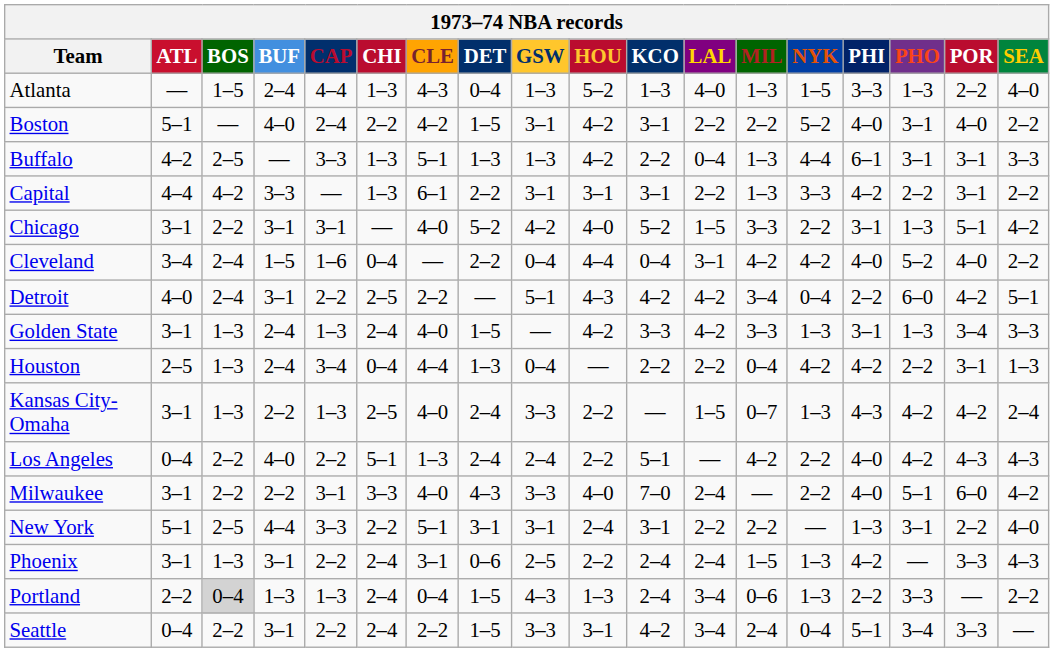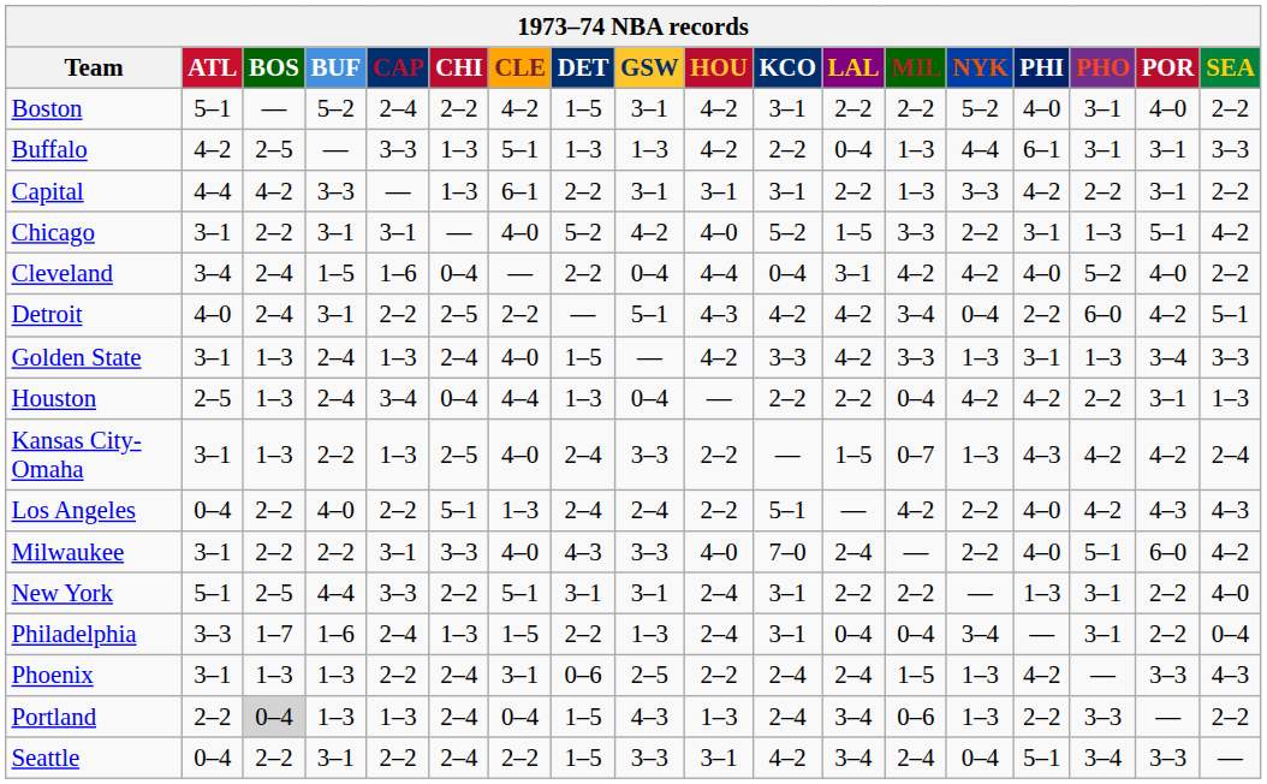 <table class="wikitable" style="font-size:95%; text-align:center;">
 <tr>
 <th colspan=18>1973–74 NBA records</th>
 </tr>
 <tr>
 <th width=100>Team</th>
 <th style="background:#C90F2E;color:#FFFFFF;width=35">ATL</th>
 <th style="background:#006400;color:#FFFFFF;width=35">BOS</th>
 <th style="background:#428FDF;color:#FFFFFF;width=35">BUF</th>
 <th style="background:#012F6D;color:#BA0C2F;width=35">CAP</th>
 <th style="background:#BA0C2F;color:#FFFFFF;width=35">CHI</th>
 <th style="background:#FFA402;color:#77222F;width=35">CLE</th>
 <th style="background:#012F6B;color:#FFFFFF;width=35">DET</th>
 <th style="background:#FFC62C;color:#012F6B;width=35">GSW</th>
 <th style="background:#BA0C2F;color:#FEC72E;width=35">HOU</th>
 <th style="background:#012F6B;color:#FFFFFF;width=35">KCO</th>
 <th style="background:#800080;color:#FFD700;width=35">LAL</th>
 <th style="background:#006400;color:#B22222;width=35">MIL</th>
 <th style="background:#003EA4;color:#E35208;width=35">NYK</th>
 <th style="background:#012268;color:#FFFFFF;width=35">PHI</th>
 <th style="background:#702F8B;color:#FA4417;width=35">PHO</th>
 <th style="background:#BA0C2F;color:#FFFFFF;width=35">POR</th>
 <th style="background:#00843D;color:#FFCD01;width=35">SEA</th>
 </tr>
 <tr>
-<td style="text-align:left;">Atlanta</td>
-<td>—</td>
-<td>1–5</td>
-<td>2–4</td>
-<td>4–4</td>
-<td>1–3</td>
-<td>4–3</td>
-<td>0–4</td>
-<td>1–3</td>
-<td>5–2</td>
-<td>1–3</td>
-<td>4–0</td>
-<td>1–3</td>
-<td>1–5</td>
-<td>3–3</td>
-<td>1–3</td>
-<td>2–2</td>
-<td>4–0</td>
-</tr>
-<tr>
 <td style="text-align:left;"><a href='#'>Boston</a></td>
 <td>5–1</td>
 <td>—</td>
-<td>4–0</td>
+<td>5–2</td>
 <td>2–4</td>
 <td>2–2</td>
 <td>4–2</td>
 <td>1–5</td>
 <td>3–1</td>
 <td>4–2</td>
 <td>3–1</td>
 <td>2–2</td>
 <td>2–2</td>
 <td>5–2</td>
 <td>4–0</td>
 <td>3–1</td>
 <td>4–0</td>
 <td>2–2</td>
 </tr>
 <tr>
 <td style="text-align:left;"><a href='#'>Buffalo</a></td>
 <td>4–2</td>
 <td>2–5</td>
 <td>—</td>
 <td>3–3</td>
 <td>1–3</td>
 <td>5–1</td>
 <td>1–3</td>
 <td>1–3</td>
 <td>4–2</td>
 <td>2–2</td>
 <td>0–4</td>
 <td>1–3</td>
 <td>4–4</td>
 <td>6–1</td>
 <td>3–1</td>
 <td>3–1</td>
 <td>3–3</td>
 </tr>
 <tr>
 <td style="text-align:left;"><a href='#'>Capital</a></td>
 <td>4–4</td>
 <td>4–2</td>
 <td>3–3</td>
 <td>—</td>
 <td>1–3</td>
 <td>6–1</td>
 <td>2–2</td>
 <td>3–1</td>
 <td>3–1</td>
 <td>3–1</td>
 <td>2–2</td>
 <td>1–3</td>
 <td>3–3</td>
 <td>4–2</td>
 <td>2–2</td>
 <td>3–1</td>
 <td>2–2</td>
 </tr>
 <tr>
 <td style="text-align:left;"><a href='#'>Chicago</a></td>
 <td>3–1</td>
 <td>2–2</td>
 <td>3–1</td>
 <td>3–1</td>
 <td>—</td>
 <td>4–0</td>
 <td>5–2</td>
 <td>4–2</td>
 <td>4–0</td>
 <td>5–2</td>
 <td>1–5</td>
 <td>3–3</td>
 <td>2–2</td>
 <td>3–1</td>
 <td>1–3</td>
 <td>5–1</td>
 <td>4–2</td>
 </tr>
 <tr>
 <td style="text-align:left;"><a href='#'>Cleveland</a></td>
 <td>3–4</td>
 <td>2–4</td>
 <td>1–5</td>
 <td>1–6</td>
 <td>0–4</td>
 <td>—</td>
 <td>2–2</td>
 <td>0–4</td>
 <td>4–4</td>
 <td>0–4</td>
 <td>3–1</td>
 <td>4–2</td>
 <td>4–2</td>
 <td>4–0</td>
 <td>5–2</td>
 <td>4–0</td>
 <td>2–2</td>
 </tr>
 <tr>
 <td style="text-align:left;"><a href='#'>Detroit</a></td>
 <td>4–0</td>
 <td>2–4</td>
 <td>3–1</td>
 <td>2–2</td>
 <td>2–5</td>
 <td>2–2</td>
 <td>—</td>
 <td>5–1</td>
 <td>4–3</td>
 <td>4–2</td>
 <td>4–2</td>
 <td>3–4</td>
 <td>0–4</td>
 <td>2–2</td>
 <td>6–0</td>
 <td>4–2</td>
 <td>5–1</td>
 </tr>
 <tr>
 <td style="text-align:left;"><a href='#'>Golden State</a></td>
 <td>3–1</td>
 <td>1–3</td>
 <td>2–4</td>
 <td>1–3</td>
 <td>2–4</td>
 <td>4–0</td>
 <td>1–5</td>
 <td>—</td>
 <td>4–2</td>
 <td>3–3</td>
 <td>4–2</td>
 <td>3–3</td>
 <td>1–3</td>
 <td>3–1</td>
 <td>1–3</td>
 <td>3–4</td>
 <td>3–3</td>
 </tr>
 <tr>
 <td style="text-align:left;"><a href='#'>Houston</a></td>
 <td>2–5</td>
 <td>1–3</td>
 <td>2–4</td>
 <td>3–4</td>
 <td>0–4</td>
 <td>4–4</td>
 <td>1–3</td>
 <td>0–4</td>
 <td>—</td>
 <td>2–2</td>
 <td>2–2</td>
 <td>0–4</td>
 <td>4–2</td>
 <td>4–2</td>
 <td>2–2</td>
 <td>3–1</td>
 <td>1–3</td>
 </tr>
 <tr>
 <td style="text-align:left;"><a href='#'>Kansas City-Omaha</a></td>
 <td>3–1</td>
 <td>1–3</td>
 <td>2–2</td>
 <td>1–3</td>
 <td>2–5</td>
 <td>4–0</td>
 <td>2–4</td>
 <td>3–3</td>
 <td>2–2</td>
 <td>—</td>
 <td>1–5</td>
 <td>0–7</td>
 <td>1–3</td>
 <td>4–3</td>
 <td>4–2</td>
 <td>4–2</td>
 <td>2–4</td>
 </tr>
 <tr>
 <td style="text-align:left;"><a href='#'>Los Angeles</a></td>
 <td>0–4</td>
 <td>2–2</td>
 <td>4–0</td>
 <td>2–2</td>
 <td>5–1</td>
 <td>1–3</td>
 <td>2–4</td>
 <td>2–4</td>
 <td>2–2</td>
 <td>5–1</td>
 <td>—</td>
 <td>4–2</td>
 <td>2–2</td>
 <td>4–0</td>
 <td>4–2</td>
 <td>4–3</td>
 <td>4–3</td>
 </tr>
 <tr>
 <td style="text-align:left;"><a href='#'>Milwaukee</a></td>
 <td>3–1</td>
 <td>2–2</td>
 <td>2–2</td>
 <td>3–1</td>
 <td>3–3</td>
 <td>4–0</td>
 <td>4–3</td>
 <td>3–3</td>
 <td>4–0</td>
 <td>7–0</td>
 <td>2–4</td>
 <td>—</td>
 <td>2–2</td>
 <td>4–0</td>
 <td>5–1</td>
 <td>6–0</td>
 <td>4–2</td>
 </tr>
 <tr>
 <td style="text-align:left;"><a href='#'>New York</a></td>
 <td>5–1</td>
 <td>2–5</td>
 <td>4–4</td>
 <td>3–3</td>
 <td>2–2</td>
 <td>5–1</td>
 <td>3–1</td>
 <td>3–1</td>
 <td>2–4</td>
 <td>3–1</td>
 <td>2–2</td>
 <td>2–2</td>
 <td>—</td>
 <td>1–3</td>
 <td>3–1</td>
 <td>2–2</td>
 <td>4–0</td>
 </tr>
 <tr>
+<td style="text-align:left;"><a href='#'>Philadelphia</a></td>
+<td>3–3</td>
+<td>1–7</td>
+<td>1–6</td>
+<td>2–4</td>
+<td>1–3</td>
+<td>1–5</td>
+<td>2–2</td>
+<td>1–3</td>
+<td>2–4</td>
+<td>3–1</td>
+<td>0–4</td>
+<td>0–4</td>
+<td>3–4</td>
+<td>—</td>
+<td>3–1</td>
+<td>2–2</td>
+<td>0–4</td>
+</tr>
+<tr>
 <td style="text-align:left;"><a href='#'>Phoenix</a></td>
 <td>3–1</td>
 <td>1–3</td>
-<td>3–1</td>
+<td>1–3</td>
 <td>2–2</td>
 <td>2–4</td>
 <td>3–1</td>
 <td>0–6</td>
 <td>2–5</td>
 <td>2–2</td>
 <td>2–4</td>
 <td>2–4</td>
 <td>1–5</td>
 <td>1–3</td>
 <td>4–2</td>
 <td>—</td>
 <td>3–3</td>
 <td>4–3</td>
 </tr>
 <tr>
 <td style="text-align:left;"><a href='#'>Portland</a></td>
 <td>2–2</td>
 <td style="background: lightgrey;">0–4</td>
 <td>1–3</td>
 <td>1–3</td>
 <td>2–4</td>
 <td>0–4</td>
 <td>1–5</td>
 <td>4–3</td>
 <td>1–3</td>
 <td>2–4</td>
 <td>3–4</td>
 <td>0–6</td>
 <td>1–3</td>
 <td>2–2</td>
 <td>3–3</td>
 <td>—</td>
 <td>2–2</td>
 </tr>
 <tr>
 <td style="text-align:left;"><a href='#'>Seattle</a></td>
 <td>0–4</td>
 <td>2–2</td>
 <td>3–1</td>
 <td>2–2</td>
 <td>2–4</td>
 <td>2–2</td>
 <td>1–5</td>
 <td>3–3</td>
 <td>3–1</td>
 <td>4–2</td>
 <td>3–4</td>
 <td>2–4</td>
 <td>0–4</td>
 <td>5–1</td>
 <td>3–4</td>
 <td>3–3</td>
 <td>—</td>
 </tr>
 </table>
